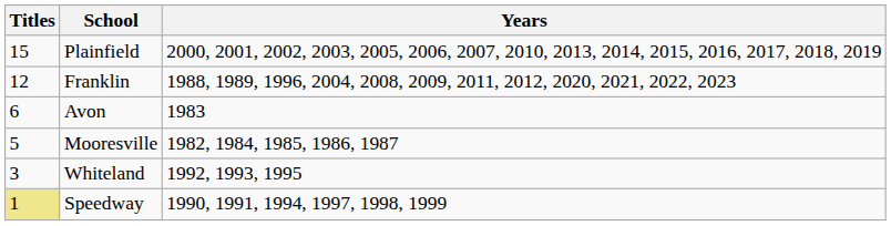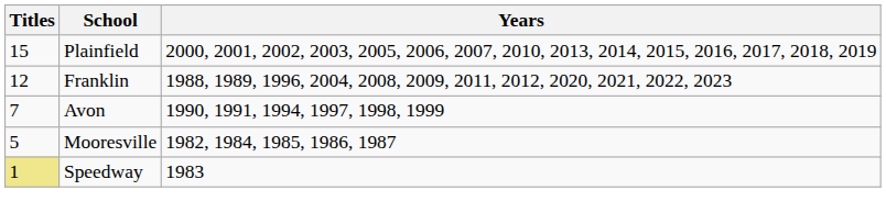 <table class="wikitable">
 <tr>
 <th>Titles</th>
 <th>School</th>
 <th>Years</th>
 </tr>
 <tr>
 <td>15</td>
 <td>Plainfield</td>
 <td>2000, 2001, 2002, 2003, 2005, 2006, 2007, 2010, 2013, 2014, 2015, 2016, 2017, 2018, 2019</td>
 </tr>
 <tr>
 <td>12</td>
 <td>Franklin</td>
 <td>1988, 1989, 1996, 2004, 2008, 2009, 2011, 2012, 2020, 2021, 2022, 2023</td>
 </tr>
 <tr>
-<td>6</td>
+<td>7</td>
 <td>Avon</td>
-<td>1983</td>
+<td>1990, 1991, 1994, 1997, 1998, 1999</td>
 </tr>
 <tr>
 <td>5</td>
 <td>Mooresville</td>
 <td>1982, 1984, 1985, 1986, 1987</td>
 </tr>
 <tr>
-<td>3</td>
-<td>Whiteland</td>
-<td>1992, 1993, 1995</td>
-</tr>
-<tr>
 <td style="background: khaki;">1</td>
 <td>Speedway</td>
-<td>1990, 1991, 1994, 1997, 1998, 1999</td>
+<td>1983</td>
 </tr>
 </table>
